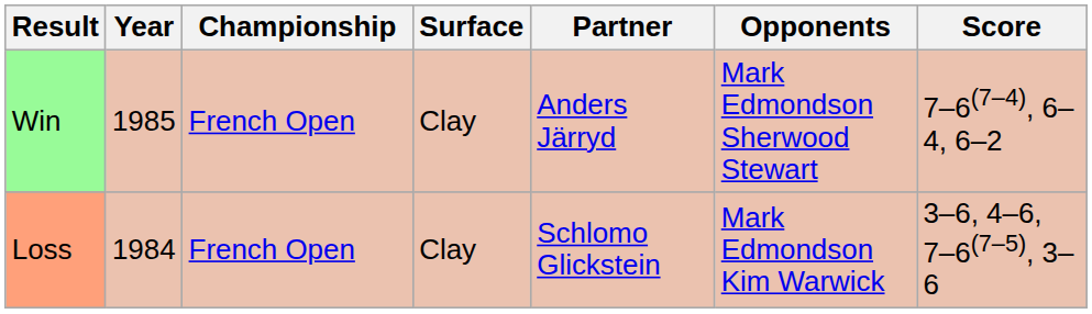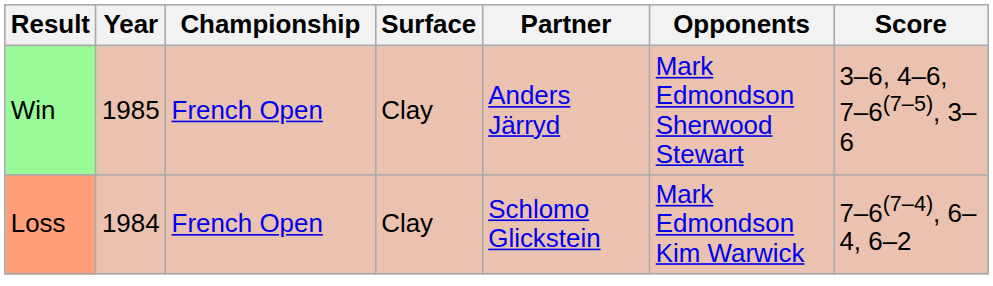 <table class="sortable wikitable">
 <tr>
 <th style="width:40px">Result</th>
 <th style="width:30px">Year</th>
 <th style="width:140px">Championship</th>
 <th style="width:50px">Surface</th>
 <th style="width:140px">Partner</th>
 <th style="width:140px">Opponents</th>
 <th style="width:160px"  class="unsortable">Score</th>
 </tr>
 <tr style="background:#ebc2af;">
 <td style="background:#98fb98;">Win</td>
 <td>1985</td>
 <td><a href='#'>French Open</a></td>
 <td>Clay</td>
 <td> <a href='#'>Anders Järryd</a></td>
 <td> <a href='#'>Mark Edmondson</a><br> <a href='#'>Sherwood Stewart</a></td>
-<td>7–6<sup>(7–4)</sup>, 6–4, 6–2</td>
+<td>3–6, 4–6, 7–6<sup>(7–5)</sup>, 3–6</td>
 </tr>
 <tr style="background:#ebc2af;">
 <td style="background:#ffa07a;">Loss</td>
 <td>1984</td>
 <td><a href='#'>French Open</a></td>
 <td>Clay</td>
 <td> <a href='#'>Schlomo Glickstein</a></td>
 <td> <a href='#'>Mark Edmondson</a><br> <a href='#'>Kim Warwick</a></td>
-<td>3–6, 4–6, 7–6<sup>(7–5)</sup>, 3–6</td>
+<td>7–6<sup>(7–4)</sup>, 6–4, 6–2</td>
 </tr>
 </table>
